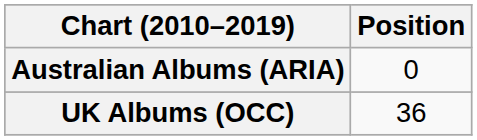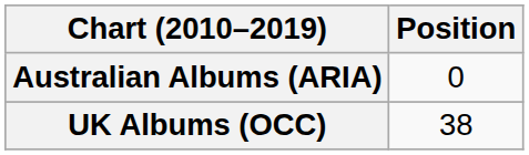 <table class="wikitable plainrowheaders" style="text-align:center">
 <tr>
 <th scope="col">Chart (2010–2019)</th>
 <th scope="col">Position</th>
 </tr>
 <tr>
 <th scope="row">Australian Albums (ARIA)</th>
 <td>0</td>
 </tr>
 <tr>
 <th scope="row">UK Albums (OCC)</th>
-<td>36</td>
+<td>38</td>
 </tr>
 </table>
